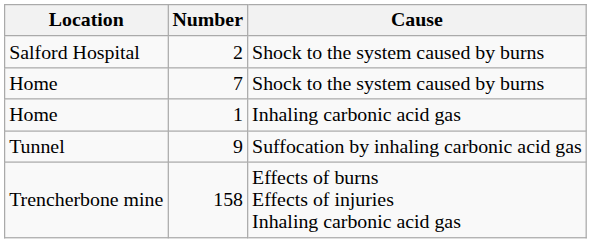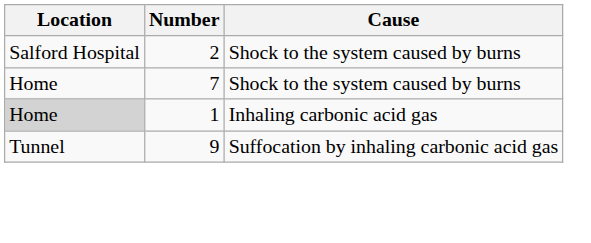 <table class="wikitable">
 <tr>
 <th>Location</th>
 <th>Number</th>
 <th>Cause</th>
 </tr>
 <tr>
 <td>Salford Hospital</td>
 <td style="text-align: right;">2</td>
 <td>Shock to the system caused by burns</td>
 </tr>
 <tr>
 <td>Home</td>
 <td style="text-align: right;">7</td>
 <td>Shock to the system caused by burns</td>
 </tr>
 <tr>
-<td>Home</td>
+<td style="background: lightgrey;">Home</td>
 <td style="text-align: right;">1</td>
 <td>Inhaling carbonic acid gas</td>
 </tr>
 <tr>
 <td>Tunnel</td>
 <td style="text-align: right;">9</td>
 <td>Suffocation by inhaling carbonic acid gas</td>
 </tr>
-<tr>
-<td>Trencherbone mine</td>
-<td style="text-align: right;">158</td>
-<td>Effects of burns<br>Effects of injuries<br>Inhaling carbonic acid gas</td>
-</tr>
 </table>
